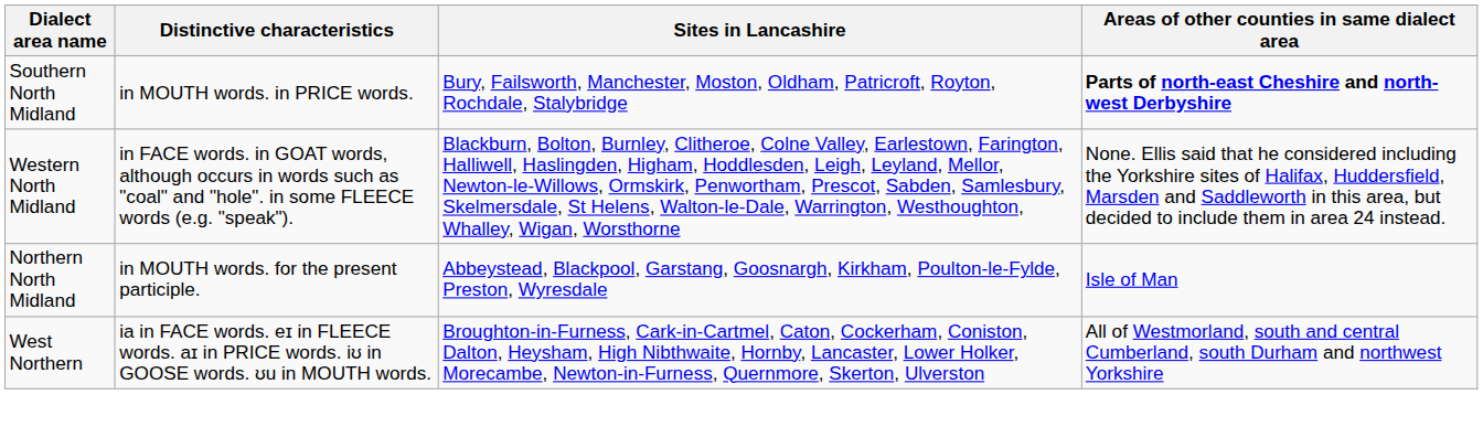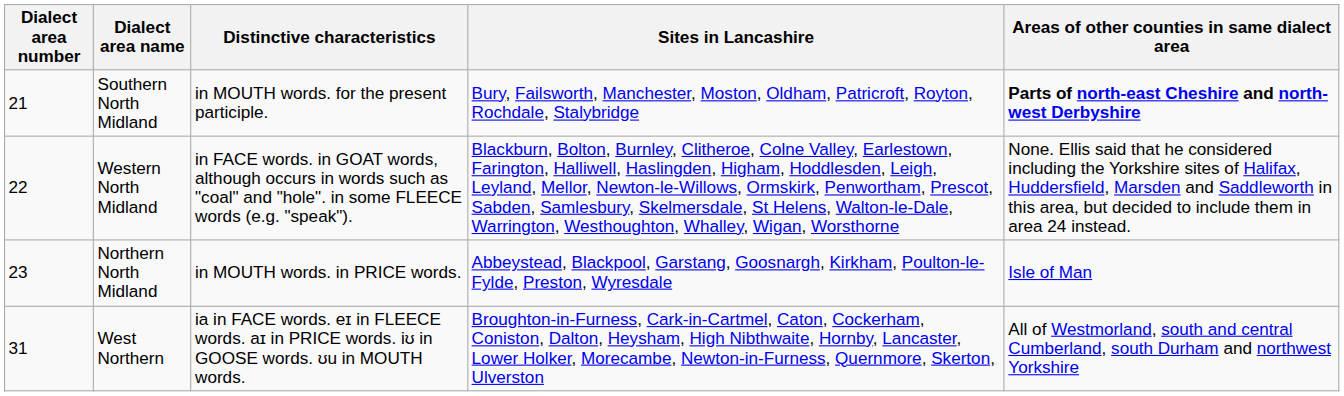 <table class="wikitable sortable">
 <tr>
+<th>Dialect area number</th>
 <th>Dialect area name</th>
 <th>Distinctive characteristics</th>
 <th>Sites in Lancashire</th>
 <th>Areas of other counties in same dialect area</th>
 </tr>
 <tr>
+<td>21</td>
 <td>Southern North Midland</td>
-<td> in MOUTH words.   in PRICE words.</td>
+<td> in MOUTH words.   for the present participle.</td>
 <td><a href='#'>Bury</a>, <a href='#'>Failsworth</a>, <a href='#'>Manchester</a>, <a href='#'>Moston</a>, <a href='#'>Oldham</a>, <a href='#'>Patricroft</a>, <a href='#'>Royton</a>, <a href='#'>Rochdale</a>, <a href='#'>Stalybridge</a></td>
 <td><strong>Parts of <a href='#'>north-east Cheshire</a> and <a href='#'>north-west Derbyshire</a></strong></td>
 </tr>
 <tr>
+<td>22</td>
 <td>Western North Midland</td>
 <td> in FACE words.   in GOAT words, although  occurs in words such as "coal" and "hole".   in some FLEECE words (e.g. "speak").</td>
 <td><a href='#'>Blackburn</a>, <a href='#'>Bolton</a>, <a href='#'>Burnley</a>, <a href='#'>Clitheroe</a>, <a href='#'>Colne Valley</a>, <a href='#'>Earlestown</a>, <a href='#'>Farington</a>, <a href='#'>Halliwell</a>, <a href='#'>Haslingden</a>, <a href='#'>Higham</a>, <a href='#'>Hoddlesden</a>, <a href='#'>Leigh</a>, <a href='#'>Leyland</a>, <a href='#'>Mellor</a>, <a href='#'>Newton-le-Willows</a>, <a href='#'>Ormskirk</a>, <a href='#'>Penwortham</a>, <a href='#'>Prescot</a>, <a href='#'>Sabden</a>, <a href='#'>Samlesbury</a>, <a href='#'>Skelmersdale</a>, <a href='#'>St Helens</a>, <a href='#'>Walton-le-Dale</a>, <a href='#'>Warrington</a>, <a href='#'>Westhoughton</a>, <a href='#'>Whalley</a>, <a href='#'>Wigan</a>, <a href='#'>Worsthorne</a></td>
 <td>None.  Ellis said that he considered including the Yorkshire sites of <a href='#'>Halifax</a>, <a href='#'>Huddersfield</a>, <a href='#'>Marsden</a> and <a href='#'>Saddleworth</a> in this area, but decided to include them in area 24 instead.</td>
 </tr>
 <tr>
+<td>23</td>
 <td>Northern North Midland</td>
-<td> in MOUTH words.   for the present participle.</td>
+<td> in MOUTH words.   in PRICE words.</td>
 <td><a href='#'>Abbeystead</a>, <a href='#'>Blackpool</a>, <a href='#'>Garstang</a>, <a href='#'>Goosnargh</a>, <a href='#'>Kirkham</a>, <a href='#'>Poulton-le-Fylde</a>, <a href='#'>Preston</a>, <a href='#'>Wyresdale</a></td>
 <td><a href='#'>Isle of Man</a></td>
 </tr>
 <tr>
+<td>31</td>
 <td>West Northern</td>
 <td>ia in FACE words.  eɪ in FLEECE words.  aɪ in PRICE words.  iʊ in GOOSE words.  ʊu in MOUTH words.</td>
 <td><a href='#'>Broughton-in-Furness</a>, <a href='#'>Cark-in-Cartmel</a>, <a href='#'>Caton</a>, <a href='#'>Cockerham</a>, <a href='#'>Coniston</a>, <a href='#'>Dalton</a>, <a href='#'>Heysham</a>, <a href='#'>High Nibthwaite</a>, <a href='#'>Hornby</a>, <a href='#'>Lancaster</a>, <a href='#'>Lower Holker</a>, <a href='#'>Morecambe</a>, <a href='#'>Newton-in-Furness</a>, <a href='#'>Quernmore</a>, <a href='#'>Skerton</a>, <a href='#'>Ulverston</a></td>
 <td>All of <a href='#'>Westmorland</a>, <a href='#'>south and central Cumberland</a>, <a href='#'>south Durham</a> and <a href='#'>northwest Yorkshire</a></td>
 </tr>
 </table>
